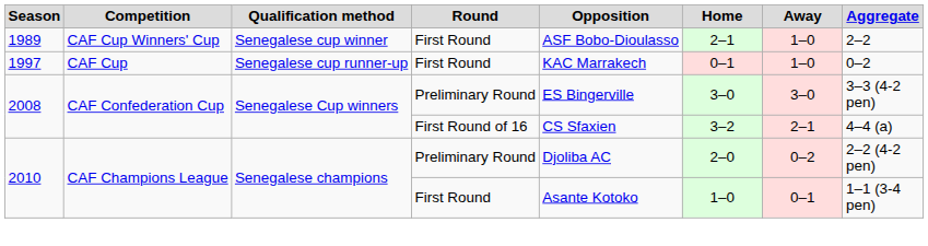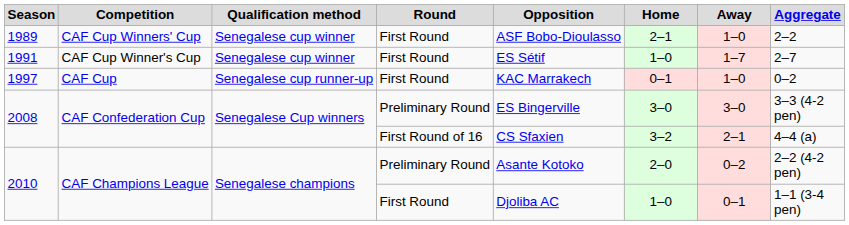 <table class="sortable plainrowheaders wikitable">
 <tr>
 <th style="background:#DCDCDC">Season</th>
 <th style="background:#DCDCDC">Competition</th>
 <th style="background:#DCDCDC">Qualification method</th>
 <th style="background:#DCDCDC">Round</th>
 <th style="background:#DCDCDC">Opposition</th>
 <th width="80" style="background:#DCDCDC">Home</th>
 <th width="80" style="background:#DCDCDC">Away</th>
 <th width="80" style="background:#DCDCDC"><a href='#'>Aggregate</a></th>
 </tr>
 <tr>
 <td><a href='#'>1989</a></td>
 <td><a href='#'>CAF Cup Winners' Cup</a></td>
 <td><a href='#'>Senegalese cup winner</a></td>
 <td align=left>First Round</td>
 <td align=left> <a href='#'>ASF Bobo-Dioulasso</a></td>
 <td style="background:#dfd; text-align:center">2–1</td>
 <td style="background:#fdd; text-align:center">1–0</td>
 <td>2–2</td>
+</tr>
+<tr>
+<td><a href='#'>1991</a></td>
+<td>CAF Cup Winner's Cup</td>
+<td><a href='#'>Senegalese cup winner</a></td>
+<td align=left>First Round</td>
+<td align=left> <a href='#'>ES Sétif</a></td>
+<td style="background:#dfd; text-align:center">1–0</td>
+<td style="background:#fdd; text-align:center">1–7</td>
+<td>2–7</td>
 </tr>
 <tr>
 <td><a href='#'>1997</a></td>
 <td><a href='#'>CAF Cup</a></td>
 <td><a href='#'>Senegalese cup runner-up</a></td>
 <td align=left>First Round</td>
 <td align=left> <a href='#'>KAC Marrakech</a></td>
 <td style="background:#fdd; text-align:center">0–1</td>
 <td style="background:#fdd; text-align:center">1–0</td>
 <td>0–2</td>
 </tr>
 <tr>
 <td rowspan=2><a href='#'>2008</a></td>
 <td rowspan=2><a href='#'>CAF Confederation Cup</a></td>
 <td rowspan=2><a href='#'>Senegalese Cup winners</a></td>
 <td align=left>Preliminary  Round</td>
 <td align=left> <a href='#'>ES Bingerville</a></td>
 <td style="background:#dfd; text-align:center">3–0</td>
 <td style="background:#fdd; text-align:center">3–0</td>
 <td>3–3 (4-2 pen)</td>
 </tr>
 <tr>
 <td align=left>First Round of 16</td>
 <td align=left> <a href='#'>CS Sfaxien</a></td>
 <td style="background:#dfd; text-align:center">3–2</td>
 <td style="background:#fdd; text-align:center">2–1</td>
 <td>4–4 (a)</td>
 </tr>
 <tr>
 <td rowspan=2><a href='#'>2010</a></td>
 <td rowspan=2><a href='#'>CAF Champions League</a></td>
 <td rowspan=2><a href='#'>Senegalese champions</a></td>
 <td align=left>Preliminary  Round</td>
-<td align=left> <a href='#'>Djoliba AC</a></td>
+<td align=left> <a href='#'>Asante Kotoko</a></td>
 <td style="background:#dfd; text-align:center">2–0</td>
 <td style="background:#fdd; text-align:center">0–2</td>
 <td>2–2 (4-2 pen)</td>
 </tr>
 <tr>
 <td align=left>First Round</td>
-<td align=left> <a href='#'>Asante Kotoko</a></td>
+<td align=left> <a href='#'>Djoliba AC</a></td>
 <td style="background:#dfd; text-align:center">1–0</td>
 <td style="background:#fdd; text-align:center">0–1</td>
 <td>1–1 (3-4 pen)</td>
 </tr>
 </table>
